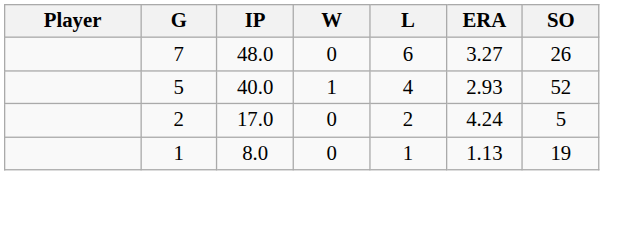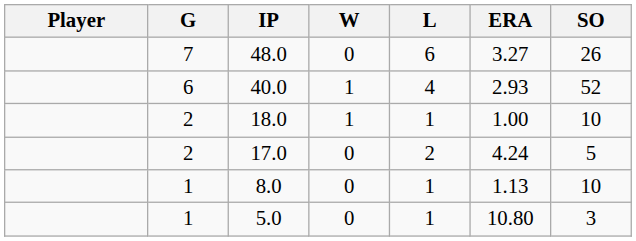 <table class="wikitable sortable">
 <tr>
 <th bgcolor="#DDDDFF" width="16%">Player</th>
 <th bgcolor="#DDDDFF" width="9%">G</th>
 <th bgcolor="#DDDDFF" width="9%">IP</th>
 <th bgcolor="#DDDDFF" width="9%">W</th>
 <th bgcolor="#DDDDFF" width="9%">L</th>
 <th bgcolor="#DDDDFF" width="9%">ERA</th>
 <th bgcolor="#DDDDFF" width="9%">SO</th>
 </tr>
 <tr align="center">
 <td></td>
 <td>7</td>
 <td>48.0</td>
 <td>0</td>
 <td>6</td>
 <td>3.27</td>
 <td>26</td>
 </tr>
 <tr align="center">
 <td></td>
-<td>5</td>
+<td>6</td>
 <td>40.0</td>
 <td>1</td>
 <td>4</td>
 <td>2.93</td>
 <td>52</td>
+</tr>
+<tr align="center">
+<td></td>
+<td>2</td>
+<td>18.0</td>
+<td>1</td>
+<td>1</td>
+<td>1.00</td>
+<td>10</td>
 </tr>
 <tr align="center">
 <td></td>
 <td>2</td>
 <td>17.0</td>
 <td>0</td>
 <td>2</td>
 <td>4.24</td>
 <td>5</td>
 </tr>
 <tr align="center">
 <td></td>
 <td>1</td>
 <td>8.0</td>
 <td>0</td>
 <td>1</td>
 <td>1.13</td>
-<td>19</td>
+<td>10</td>
+</tr>
+<tr align="center">
+<td></td>
+<td>1</td>
+<td>5.0</td>
+<td>0</td>
+<td>1</td>
+<td>10.80</td>
+<td>3</td>
 </tr>
 </table>
